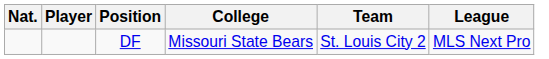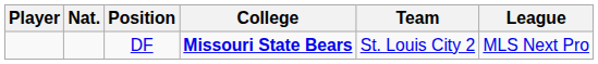 <table class="wikitable sortable" style="text-align:center">
 <tr>
+<th>Player</th>
 <th>Nat.</th>
-<th>Player</th>
 <th>Position</th>
 <th>College</th>
 <th>Team</th>
 <th>League</th>
 </tr>
 <tr>
 <td></td>
 <td></td>
 <td><a href='#'>DF</a></td>
-<td><a href='#'>Missouri State Bears</a></td>
+<td><strong><a href='#'>Missouri State Bears</a></strong></td>
 <td><a href='#'>St. Louis City 2</a></td>
 <td><a href='#'>MLS Next Pro</a></td>
 </tr>
 </table>
